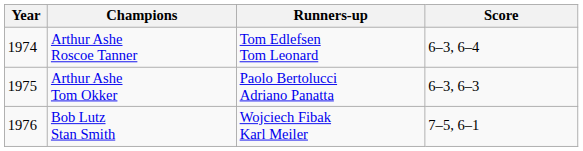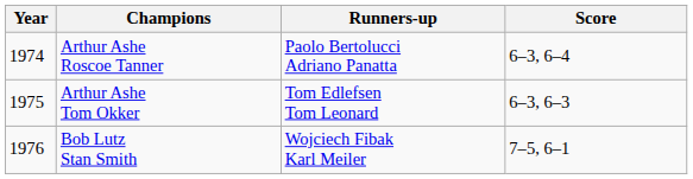 <table class="wikitable">
 <tr>
 <th style="width:40px">Year</th>
 <th style="width:200px">Champions</th>
 <th style="width:200px">Runners-up</th>
 <th style="width:160px">Score</th>
 </tr>
 <tr>
 <td>1974</td>
 <td> <a href='#'>Arthur Ashe</a><br> <a href='#'>Roscoe Tanner</a></td>
-<td> <a href='#'>Tom Edlefsen</a><br> <a href='#'>Tom Leonard</a></td>
+<td> <a href='#'>Paolo Bertolucci</a><br> <a href='#'>Adriano Panatta</a></td>
 <td>6–3, 6–4</td>
 </tr>
 <tr>
 <td>1975</td>
 <td> <a href='#'>Arthur Ashe</a><br> <a href='#'>Tom Okker</a></td>
-<td> <a href='#'>Paolo Bertolucci</a><br> <a href='#'>Adriano Panatta</a></td>
+<td> <a href='#'>Tom Edlefsen</a><br> <a href='#'>Tom Leonard</a></td>
 <td>6–3, 6–3</td>
 </tr>
 <tr>
 <td>1976</td>
 <td> <a href='#'>Bob Lutz</a><br> <a href='#'>Stan Smith</a></td>
 <td> <a href='#'>Wojciech Fibak</a><br> <a href='#'>Karl Meiler</a></td>
 <td>7–5, 6–1</td>
 </tr>
 </table>
